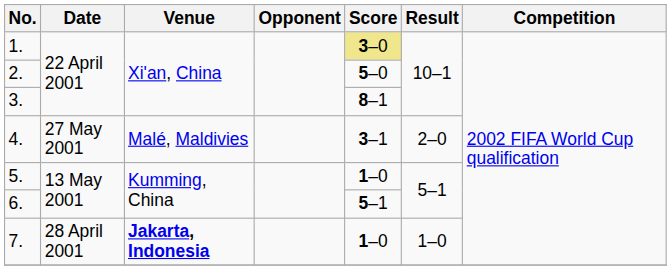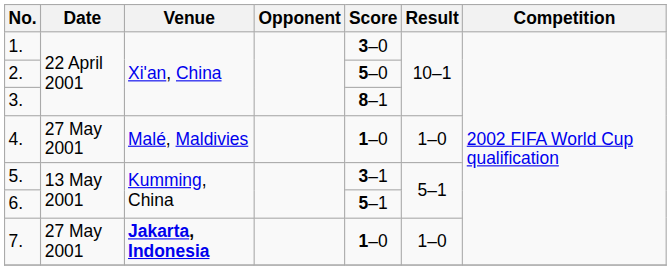 <table class="wikitable">
 <tr>
 <th>No.</th>
 <th>Date</th>
 <th>Venue</th>
 <th>Opponent</th>
 <th>Score</th>
 <th>Result</th>
 <th>Competition</th>
 </tr>
 <tr>
 <td>1.</td>
 <td rowspan=3>22 April 2001</td>
 <td rowspan=3><a href='#'>Xi'an</a>, <a href='#'>China</a></td>
 <td rowspan=3></td>
-<td align=center style="background: khaki;"><strong>3</strong>–0</td>
+<td align=center><strong>3</strong>–0</td>
 <td rowspan=3 align=center>10–1</td>
 <td rowspan=7><a href='#'>2002 FIFA World Cup qualification</a></td>
 </tr>
 <tr>
 <td>2.</td>
 <td align=center><strong>5</strong>–0</td>
 </tr>
 <tr>
 <td>3.</td>
 <td align=center><strong>8</strong>–1</td>
 </tr>
 <tr>
 <td>4.</td>
 <td>27 May 2001</td>
 <td><a href='#'>Malé</a>, <a href='#'>Maldivies</a></td>
 <td></td>
-<td align=center><strong>3</strong>–1</td>
-<td align=center>2–0</td>
+<td align=center><strong>1</strong>–0</td>
+<td align=center>1–0</td>
 </tr>
 <tr>
 <td>5.</td>
 <td rowspan=2>13 May 2001</td>
 <td rowspan=2><a href='#'>Kumming</a>, China</td>
 <td rowspan=2></td>
-<td align=center><strong>1</strong>–0</td>
+<td align=center><strong>3</strong>–1</td>
 <td rowspan=2 align=center>5–1</td>
 </tr>
 <tr>
 <td>6.</td>
 <td align=center><strong>5</strong>–1</td>
 </tr>
 <tr>
 <td>7.</td>
-<td>28 April 2001</td>
+<td>27 May 2001</td>
 <td><strong><a href='#'>Jakarta</a>, <a href='#'>Indonesia</a></strong></td>
 <td></td>
 <td align=center><strong>1</strong>–0</td>
 <td align=center>1–0</td>
 </tr>
 <tr>
 </tr>
 </table>
